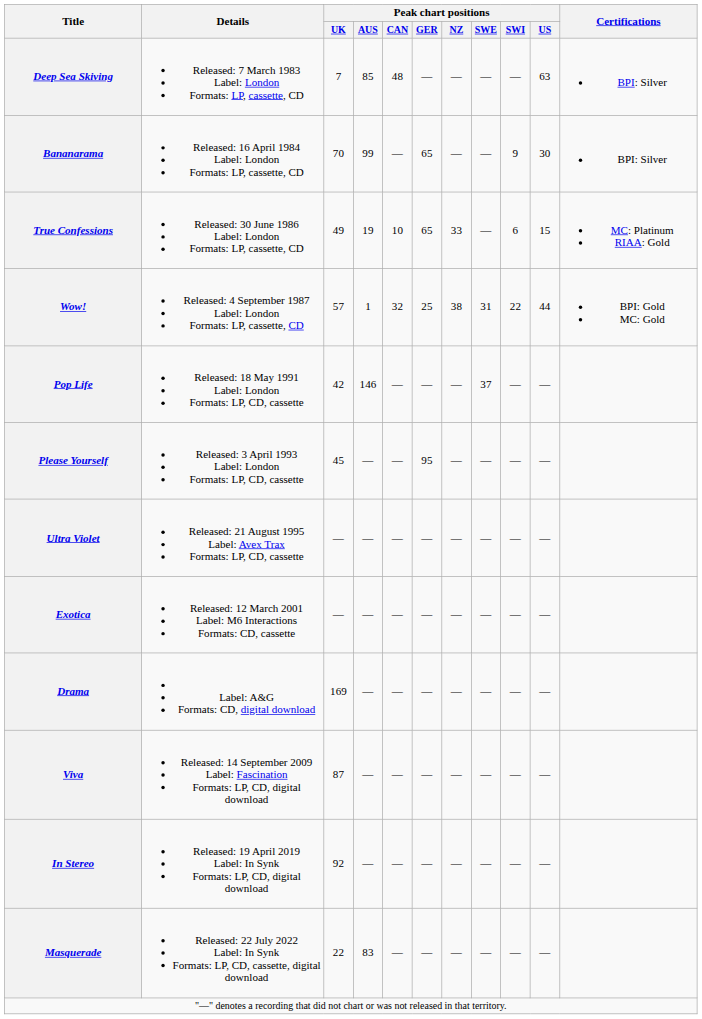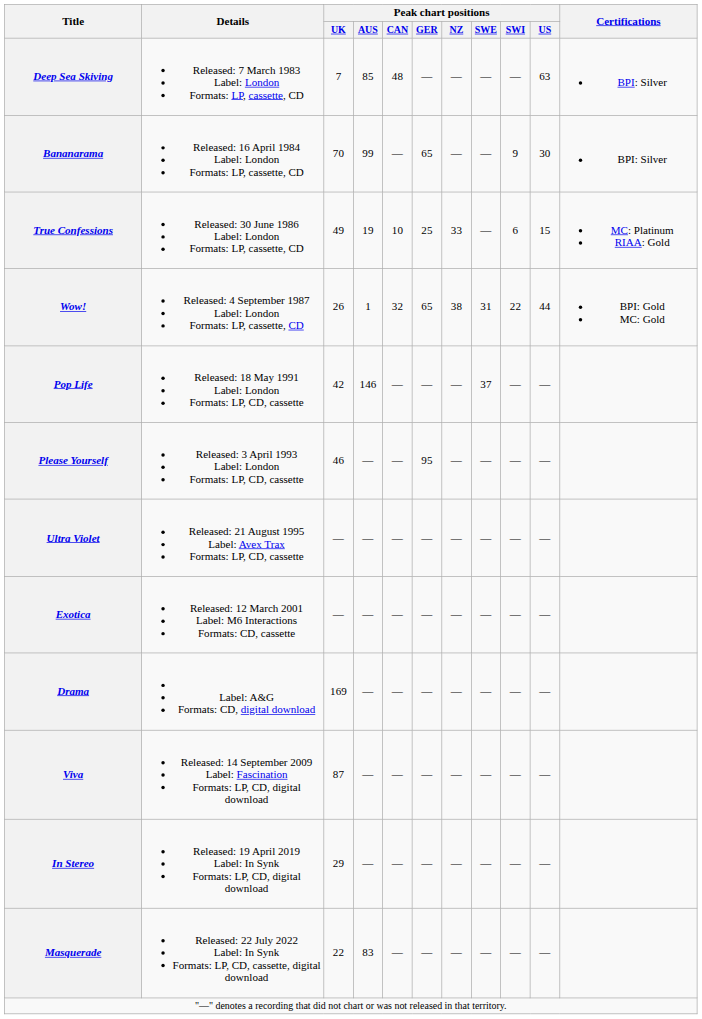 <table class="wikitable plainrowheaders" style="text-align:center;">
 <tr>
 <th scope="col" rowspan="2" style="width:12em;">Title</th>
 <th scope="col" rowspan="2" style="width:16em;">Details</th>
 <th scope="col" colspan="8">Peak chart positions</th>
 <th scope="col" rowspan="2" style="width:12em;"><a href='#'>Certifications</a></th>
 </tr>
 <tr>
 <th scope="col" style="width:2.5em;font-size:90%;"><a href='#'>UK</a><br></th>
 <th scope="col" style="width:2.5em;font-size:90%;"><a href='#'>AUS</a><br></th>
 <th scope="col" style="width:2.5em;font-size:90%;"><a href='#'>CAN</a><br></th>
 <th scope="col" style="width:2.5em;font-size:90%;"><a href='#'>GER</a><br></th>
 <th scope="col" style="width:2.5em;font-size:90%;"><a href='#'>NZ</a><br></th>
 <th scope="col" style="width:2.5em;font-size:90%;"><a href='#'>SWE</a><br></th>
 <th scope="col" style="width:2.5em;font-size:90%;"><a href='#'>SWI</a><br></th>
 <th scope="col" style="width:2.5em;font-size:90%;"><a href='#'>US</a><br></th>
 </tr>
 <tr>
 <th scope="row"><em><a href='#'>Deep Sea Skiving</a></em></th>
 <td><br><ul><li>Released: 7 March 1983</li><li>Label: <a href='#'>London</a></li><li>Formats: <a href='#'>LP</a>, <a href='#'>cassette</a>, CD</li></ul></td>
 <td>7</td>
 <td>85</td>
 <td>48</td>
 <td>—</td>
 <td>—</td>
 <td>—</td>
 <td>—</td>
 <td>63</td>
 <td><br><ul><li><a href='#'>BPI</a>: Silver</li></ul></td>
 </tr>
 <tr>
 <th scope="row"><em><a href='#'>Bananarama</a></em></th>
 <td><br><ul><li>Released: 16 April 1984</li><li>Label: London</li><li>Formats: LP, cassette, CD</li></ul></td>
 <td>70</td>
 <td>99</td>
 <td>—</td>
 <td>65</td>
 <td>—</td>
 <td>—</td>
 <td>9</td>
 <td>30</td>
 <td><br><ul><li>BPI: Silver</li></ul></td>
 </tr>
 <tr>
 <th scope="row"><em><a href='#'>True Confessions</a></em></th>
 <td><br><ul><li>Released: 30 June 1986</li><li>Label: London</li><li>Formats: LP, cassette, CD</li></ul></td>
 <td>49</td>
 <td>19</td>
 <td>10</td>
-<td>65</td>
+<td>25</td>
 <td>33</td>
 <td>—</td>
 <td>6</td>
 <td>15</td>
 <td><br><ul><li><a href='#'>MC</a>: Platinum</li><li><a href='#'>RIAA</a>: Gold</li></ul></td>
 </tr>
 <tr>
 <th scope="row"><em><a href='#'>Wow!</a></em></th>
 <td><br><ul><li>Released: 4 September 1987</li><li>Label: London</li><li>Formats: LP, cassette, <a href='#'>CD</a></li></ul></td>
-<td>57</td>
+<td>26</td>
 <td>1</td>
 <td>32</td>
-<td>25</td>
+<td>65</td>
 <td>38</td>
 <td>31</td>
 <td>22</td>
 <td>44</td>
 <td><br><ul><li>BPI: Gold</li><li>MC: Gold</li></ul></td>
 </tr>
 <tr>
 <th scope="row"><em><a href='#'>Pop Life</a></em></th>
 <td><br><ul><li>Released: 18 May 1991</li><li>Label: London</li><li>Formats: LP, CD, cassette</li></ul></td>
 <td>42</td>
 <td>146</td>
 <td>—</td>
 <td>—</td>
 <td>—</td>
 <td>37</td>
 <td>—</td>
 <td>—</td>
 <td></td>
 </tr>
 <tr>
 <th scope="row"><em><a href='#'>Please Yourself</a></em></th>
 <td><br><ul><li>Released: 3 April 1993</li><li>Label: London</li><li>Formats: LP, CD, cassette</li></ul></td>
-<td>45</td>
+<td>46</td>
 <td>—</td>
 <td>—</td>
 <td>95</td>
 <td>—</td>
 <td>—</td>
 <td>—</td>
 <td>—</td>
 <td></td>
 </tr>
 <tr>
 <th scope="row"><em><a href='#'>Ultra Violet</a></em></th>
 <td><br><ul><li>Released: 21 August 1995</li><li>Label: <a href='#'>Avex Trax</a></li><li>Formats: LP, CD, cassette</li></ul></td>
 <td>—</td>
 <td>—</td>
 <td>—</td>
 <td>—</td>
 <td>—</td>
 <td>—</td>
 <td>—</td>
 <td>—</td>
 <td></td>
 </tr>
 <tr>
 <th scope="row"><em><a href='#'>Exotica</a></em></th>
 <td><br><ul><li>Released: 12 March 2001</li><li>Label: M6 Interactions</li><li>Formats: CD, cassette</li></ul></td>
 <td>—</td>
 <td>—</td>
 <td>—</td>
 <td>—</td>
 <td>—</td>
 <td>—</td>
 <td>—</td>
 <td>—</td>
 <td></td>
 </tr>
 <tr>
 <th scope="row"><em><a href='#'>Drama</a></em></th>
 <td><br><ul><li></li><li>Label: A&G</li><li>Formats: CD, <a href='#'>digital download</a></li></ul></td>
 <td>169</td>
 <td>—</td>
 <td>—</td>
 <td>—</td>
 <td>—</td>
 <td>—</td>
 <td>—</td>
 <td>—</td>
 <td></td>
 </tr>
 <tr>
 <th scope="row"><em><a href='#'>Viva</a></em></th>
 <td><br><ul><li>Released: 14 September 2009</li><li>Label: <a href='#'>Fascination</a></li><li>Formats: LP, CD, digital download</li></ul></td>
 <td>87</td>
 <td>—</td>
 <td>—</td>
 <td>—</td>
 <td>—</td>
 <td>—</td>
 <td>—</td>
 <td>—</td>
 <td></td>
 </tr>
 <tr>
 <th scope="row"><em><a href='#'>In Stereo</a></em></th>
 <td><br><ul><li>Released: 19 April 2019</li><li>Label: In Synk</li><li>Formats: LP, CD, digital download</li></ul></td>
-<td>92</td>
+<td>29</td>
 <td>—</td>
 <td>—</td>
 <td>—</td>
 <td>—</td>
 <td>—</td>
 <td>—</td>
 <td>—</td>
 <td></td>
 </tr>
 <tr>
 <th scope="row"><em><a href='#'>Masquerade</a></em></th>
 <td><br><ul><li>Released: 22 July 2022</li><li>Label: In Synk</li><li>Formats: LP, CD, cassette, digital download</li></ul></td>
 <td>22</td>
 <td>83</td>
 <td>—</td>
 <td>—</td>
 <td>—</td>
 <td>—</td>
 <td>—</td>
 <td>—</td>
 <td></td>
 </tr>
 <tr>
 <td colspan="14" style="font-size:90%">"—" denotes a recording that did not chart or was not released in that territory.</td>
 </tr>
 </table>
